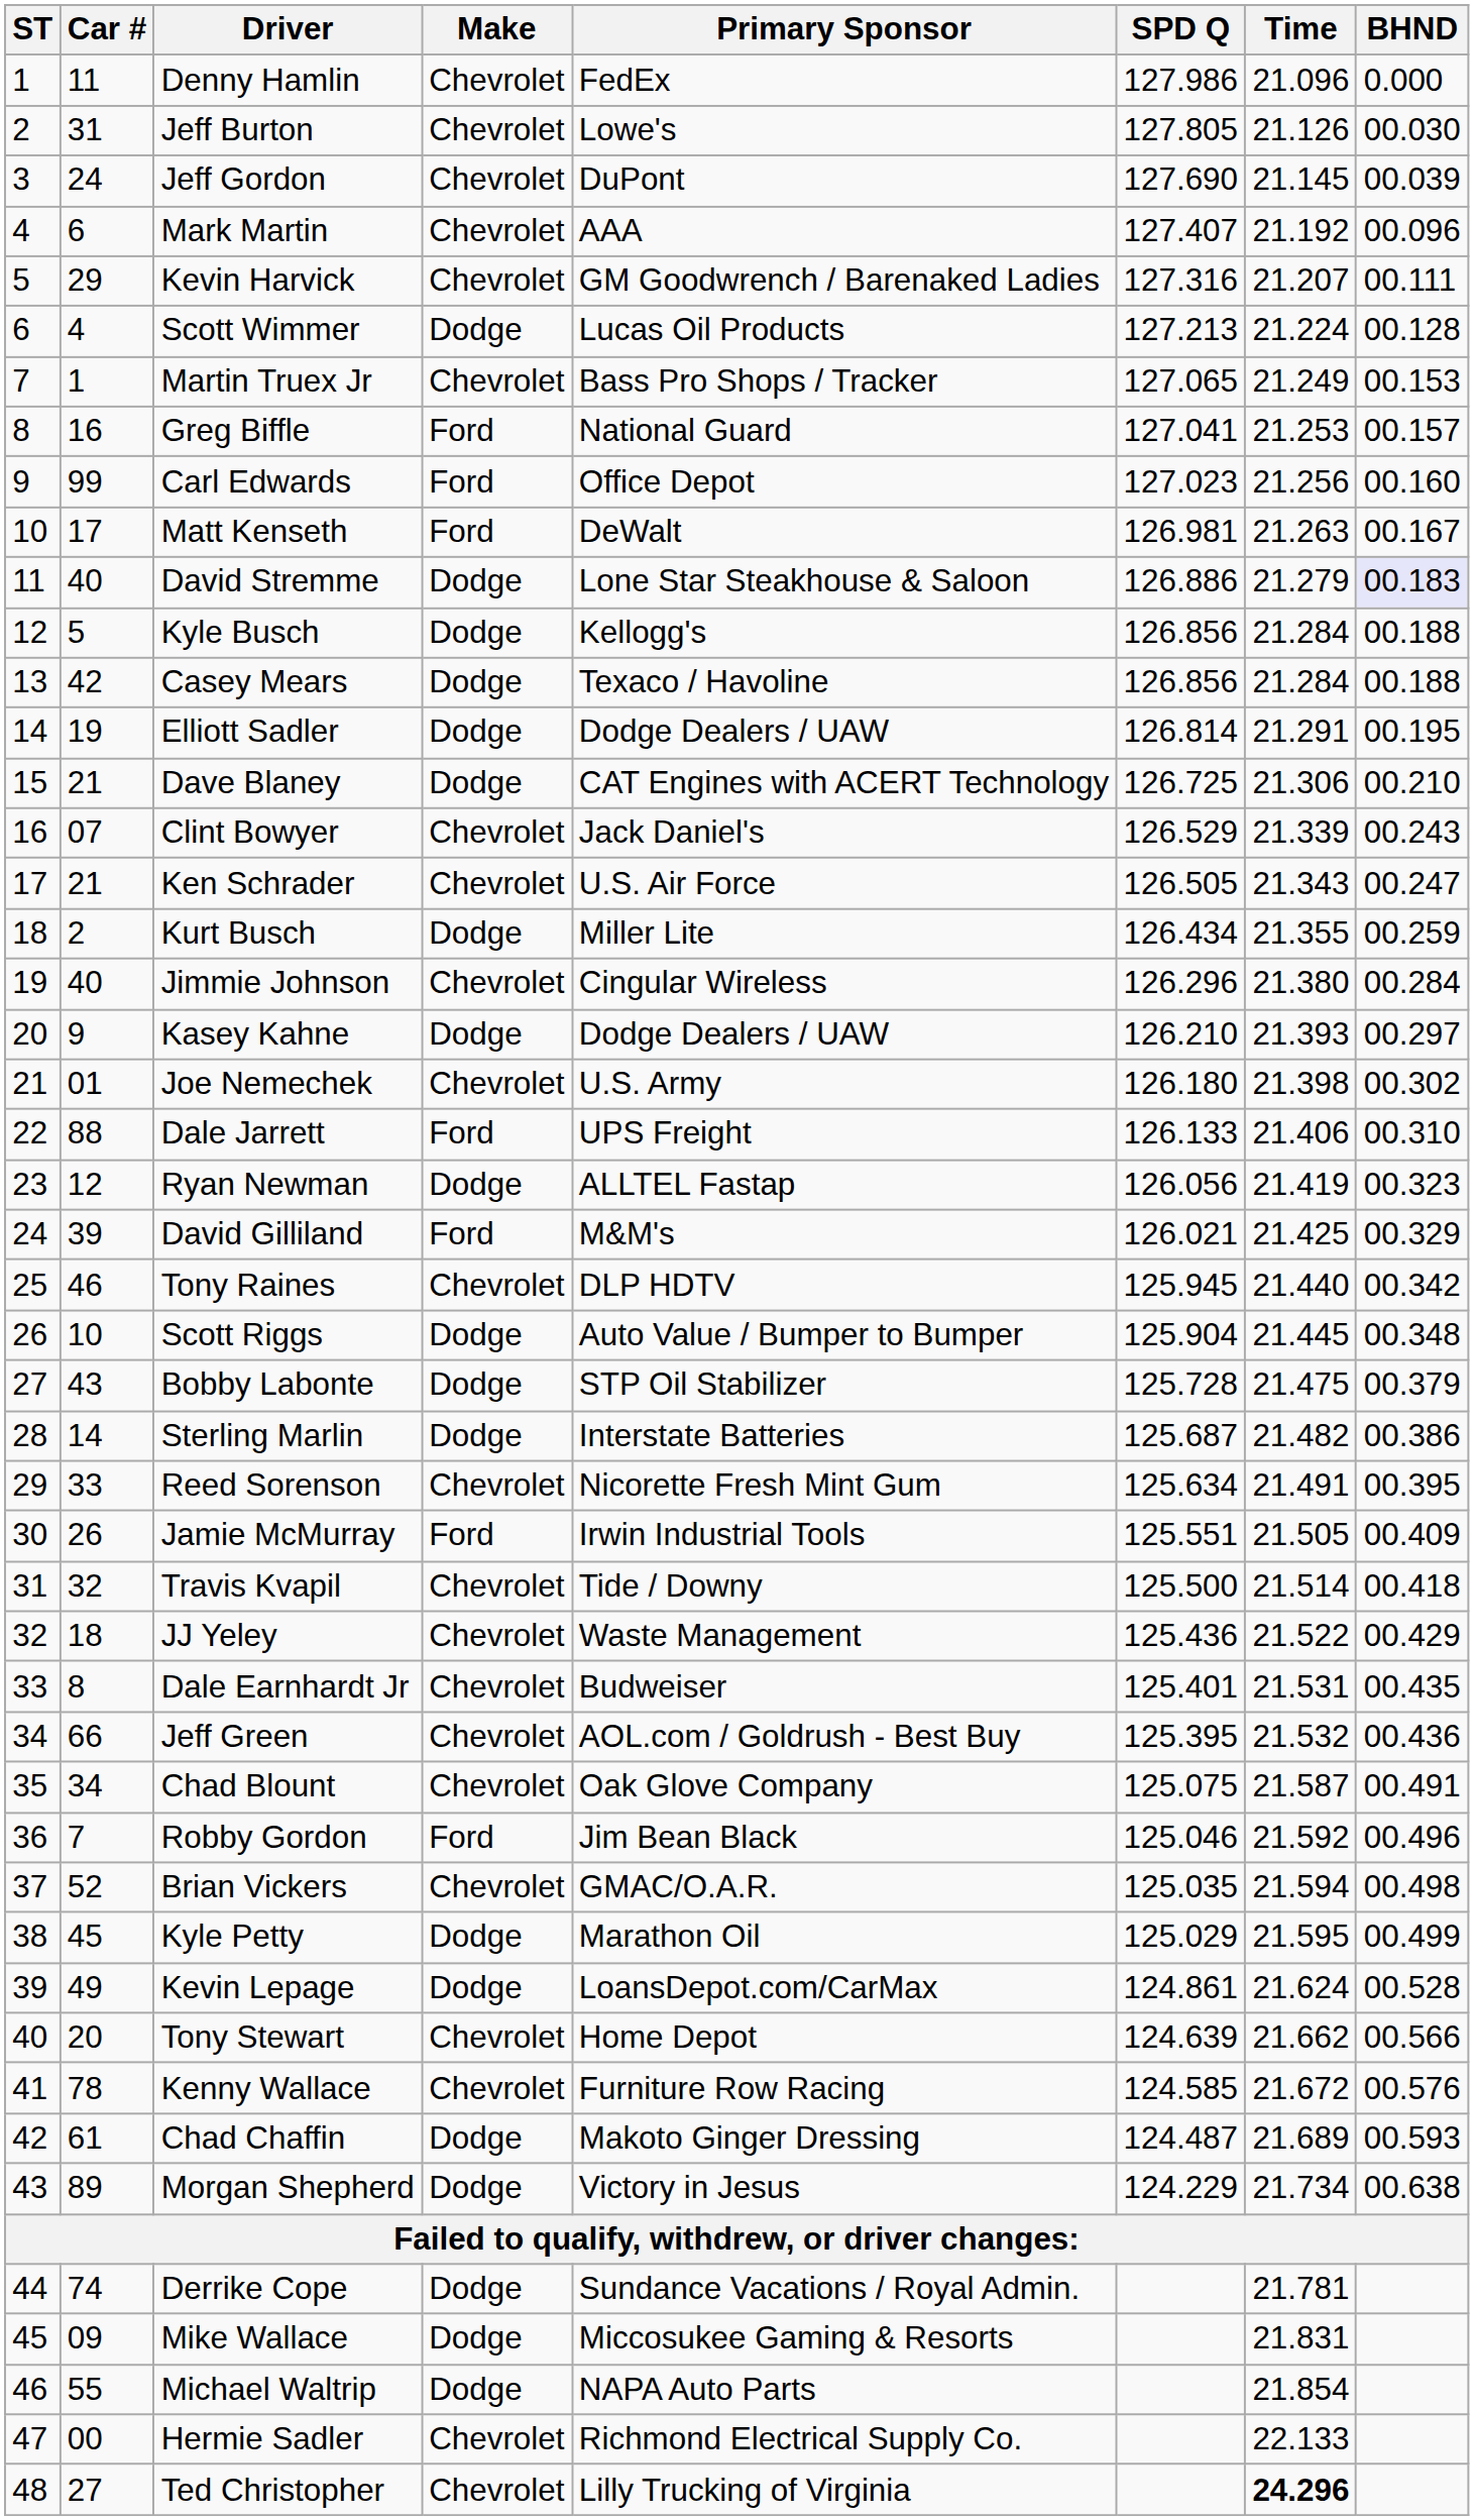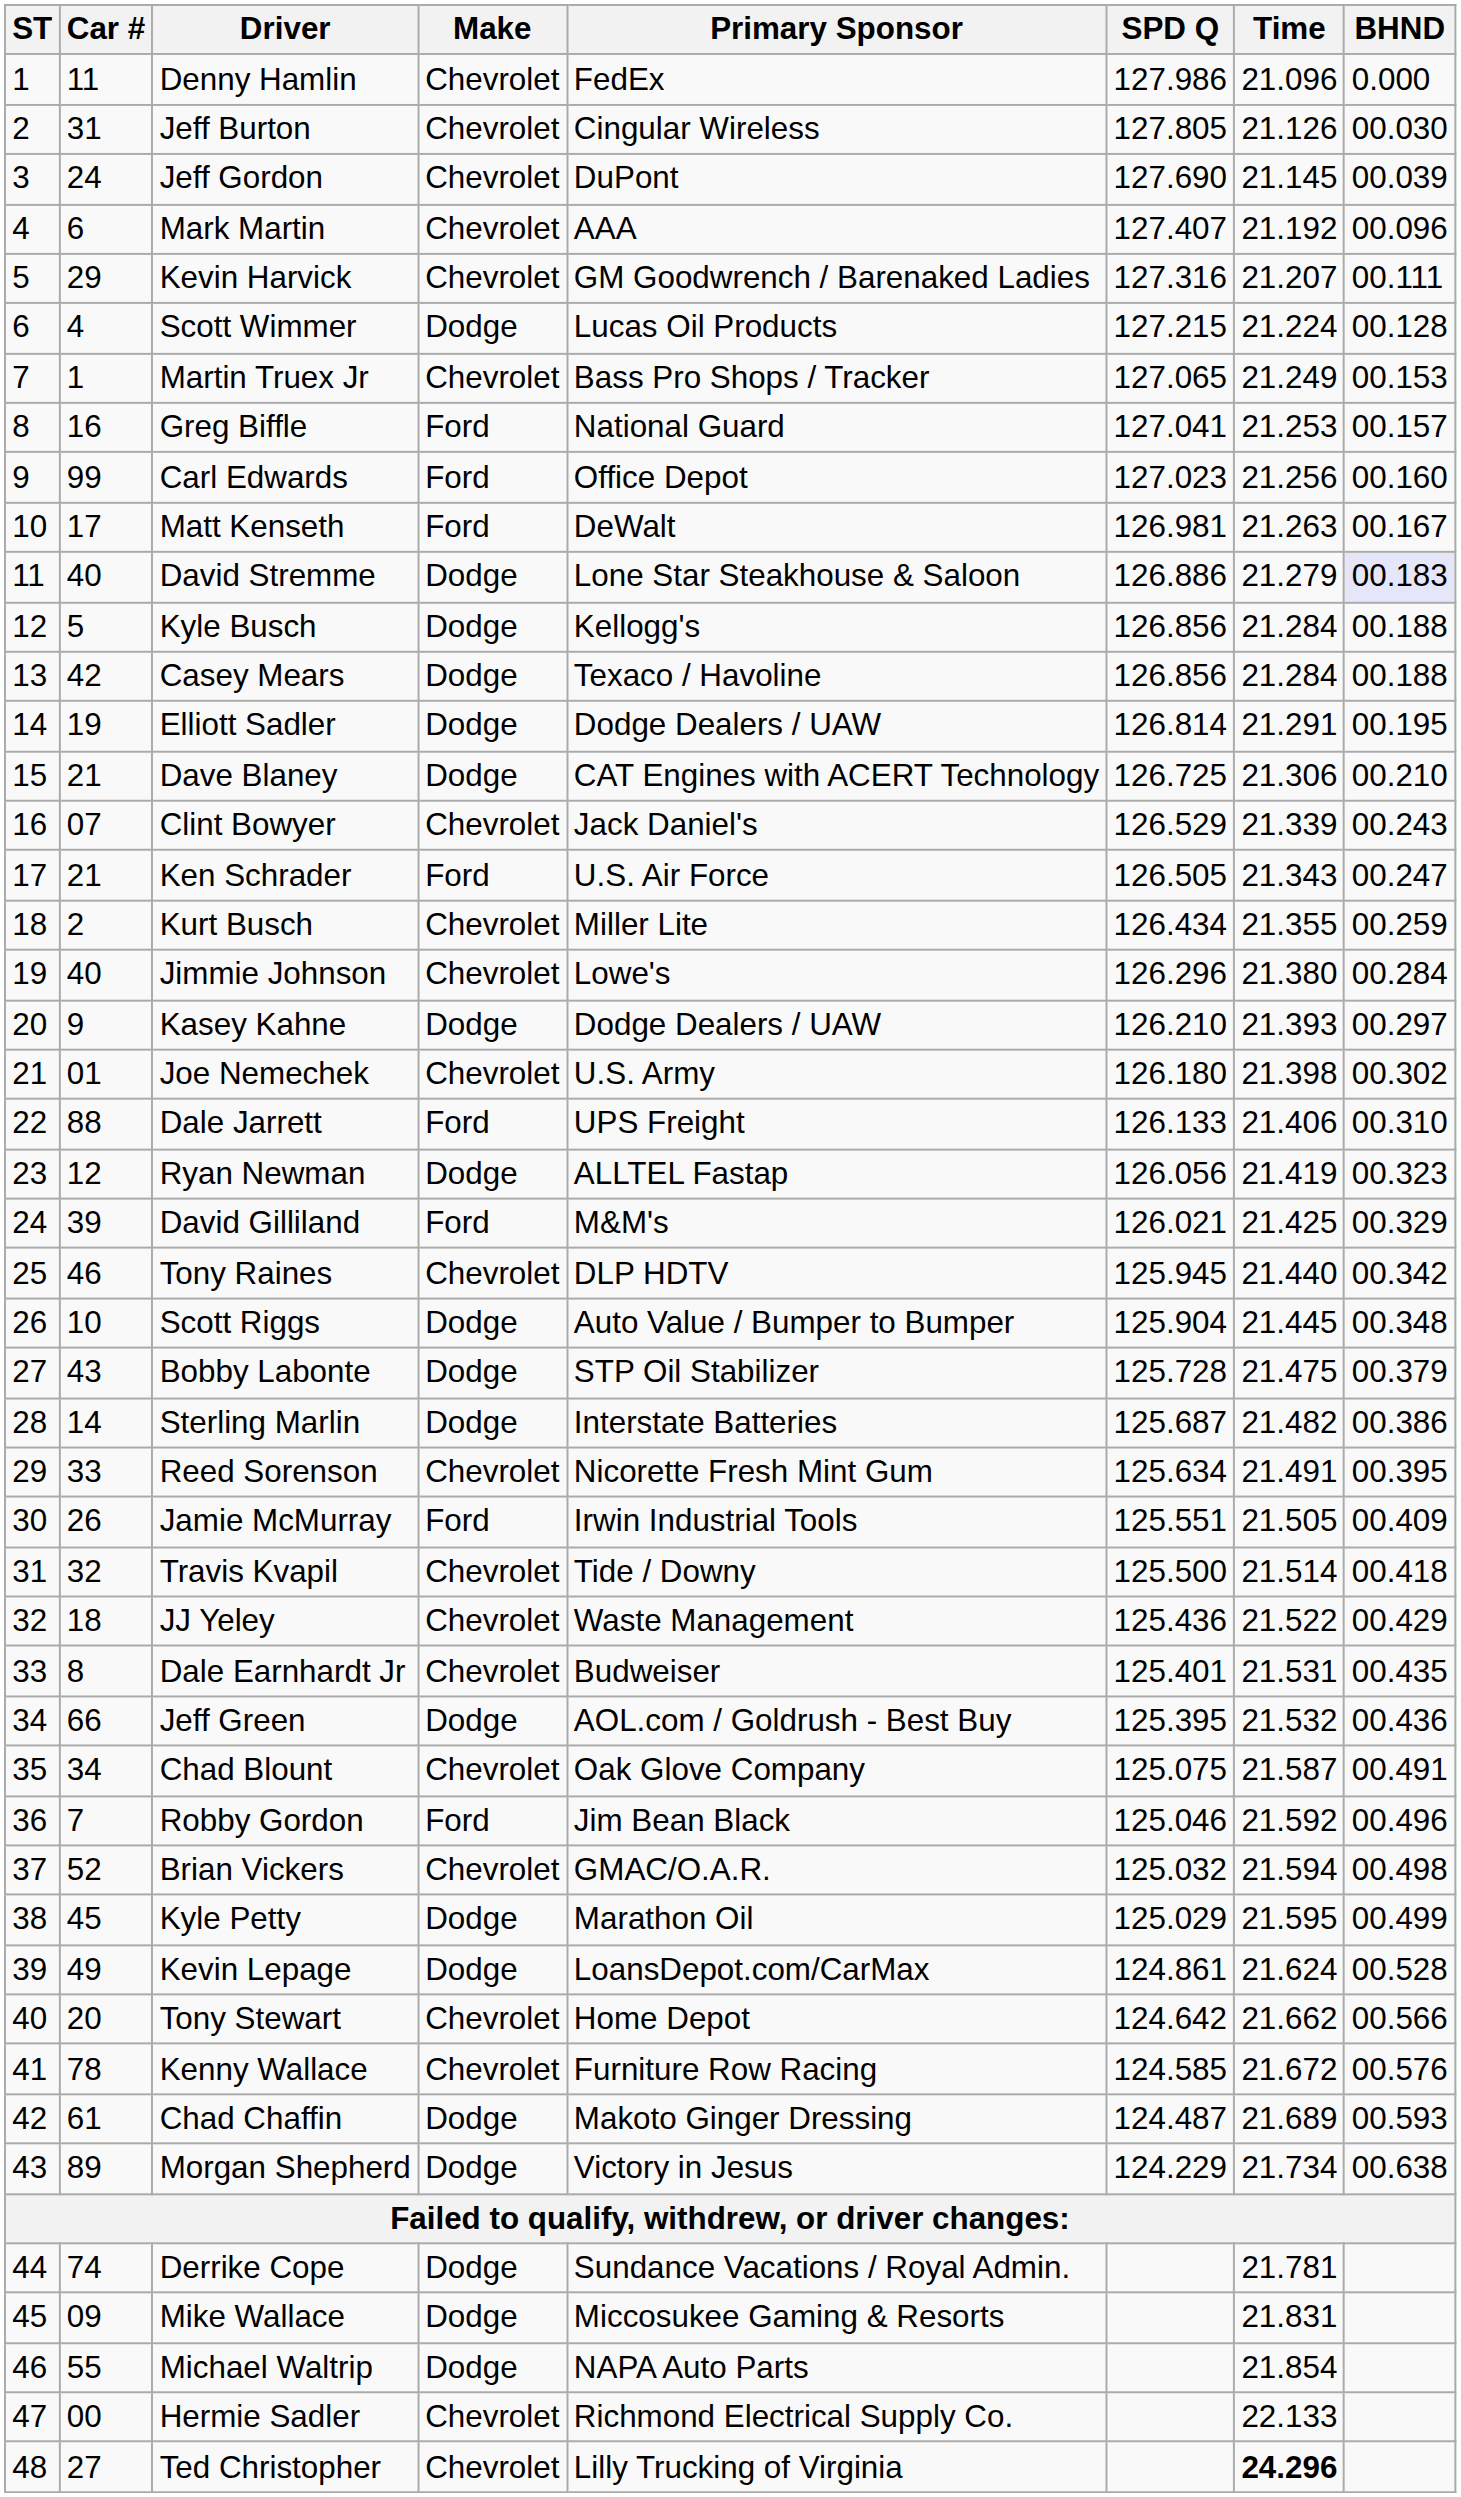 <table class="wikitable">
 <tr>
 <th colspan="1" rowspan="1"><abbr>ST</abbr></th>
 <th colspan="1" rowspan="1">Car #</th>
 <th colspan="1" rowspan="1"><abbr>Driver</abbr></th>
 <th colspan="1" rowspan="1"><abbr>Make</abbr></th>
 <th>Primary Sponsor</th>
 <th colspan="1" rowspan="1"><abbr>SPD Q</abbr></th>
 <th colspan="1" rowspan="1"><abbr>Time</abbr></th>
 <th colspan="1" rowspan="1"><abbr>BHND</abbr></th>
 </tr>
 <tr>
 <td>1</td>
 <td>11</td>
 <td>Denny Hamlin</td>
 <td>Chevrolet</td>
 <td>FedEx</td>
 <td>127.986</td>
 <td>21.096</td>
 <td>0.000</td>
 </tr>
 <tr>
 <td>2</td>
 <td>31</td>
 <td>Jeff Burton</td>
 <td>Chevrolet</td>
-<td>Lowe's</td>
+<td>Cingular Wireless</td>
 <td>127.805</td>
 <td>21.126</td>
 <td>00.030</td>
 </tr>
 <tr>
 <td>3</td>
 <td>24</td>
 <td>Jeff Gordon</td>
 <td>Chevrolet</td>
 <td>DuPont</td>
 <td>127.690</td>
 <td>21.145</td>
 <td>00.039</td>
 </tr>
 <tr>
 <td>4</td>
 <td>6</td>
 <td>Mark Martin</td>
 <td>Chevrolet</td>
 <td>AAA</td>
 <td>127.407</td>
 <td>21.192</td>
 <td>00.096</td>
 </tr>
 <tr>
 <td>5</td>
 <td>29</td>
 <td>Kevin Harvick</td>
 <td>Chevrolet</td>
 <td>GM Goodwrench / Barenaked Ladies</td>
 <td>127.316</td>
 <td>21.207</td>
 <td>00.111</td>
 </tr>
 <tr>
 <td>6</td>
 <td>4</td>
 <td>Scott Wimmer</td>
 <td>Dodge</td>
 <td>Lucas Oil Products</td>
-<td>127.213</td>
+<td>127.215</td>
 <td>21.224</td>
 <td>00.128</td>
 </tr>
 <tr>
 <td>7</td>
 <td>1</td>
 <td>Martin Truex Jr</td>
 <td>Chevrolet</td>
 <td>Bass Pro Shops / Tracker</td>
 <td>127.065</td>
 <td>21.249</td>
 <td>00.153</td>
 </tr>
 <tr>
 <td>8</td>
 <td>16</td>
 <td>Greg Biffle</td>
 <td>Ford</td>
 <td>National Guard</td>
 <td>127.041</td>
 <td>21.253</td>
 <td>00.157</td>
 </tr>
 <tr>
 <td>9</td>
 <td>99</td>
 <td>Carl Edwards</td>
 <td>Ford</td>
 <td>Office Depot</td>
 <td>127.023</td>
 <td>21.256</td>
 <td>00.160</td>
 </tr>
 <tr>
 <td>10</td>
 <td>17</td>
 <td>Matt Kenseth</td>
 <td>Ford</td>
 <td>DeWalt</td>
 <td>126.981</td>
 <td>21.263</td>
 <td>00.167</td>
 </tr>
 <tr>
 <td>11</td>
 <td>40</td>
 <td>David Stremme</td>
 <td>Dodge</td>
 <td>Lone Star Steakhouse & Saloon</td>
 <td>126.886</td>
 <td>21.279</td>
 <td style="background: lavender;">00.183</td>
 </tr>
 <tr>
 <td>12</td>
 <td>5</td>
 <td>Kyle Busch</td>
 <td>Dodge</td>
 <td>Kellogg's</td>
 <td>126.856</td>
 <td>21.284</td>
 <td>00.188</td>
 </tr>
 <tr>
 <td>13</td>
 <td>42</td>
 <td>Casey Mears</td>
 <td>Dodge</td>
 <td>Texaco / Havoline</td>
 <td>126.856</td>
 <td>21.284</td>
 <td>00.188</td>
 </tr>
 <tr>
 <td>14</td>
 <td>19</td>
 <td>Elliott Sadler</td>
 <td>Dodge</td>
 <td>Dodge Dealers / UAW</td>
 <td>126.814</td>
 <td>21.291</td>
 <td>00.195</td>
 </tr>
 <tr>
 <td>15</td>
 <td>21</td>
 <td>Dave Blaney</td>
 <td>Dodge</td>
 <td>CAT Engines with ACERT Technology</td>
 <td>126.725</td>
 <td>21.306</td>
 <td>00.210</td>
 </tr>
 <tr>
 <td>16</td>
 <td>07</td>
 <td>Clint Bowyer</td>
 <td>Chevrolet</td>
 <td>Jack Daniel's</td>
 <td>126.529</td>
 <td>21.339</td>
 <td>00.243</td>
 </tr>
 <tr>
 <td>17</td>
 <td>21</td>
 <td>Ken Schrader</td>
-<td>Chevrolet</td>
+<td>Ford</td>
 <td>U.S. Air Force</td>
 <td>126.505</td>
 <td>21.343</td>
 <td>00.247</td>
 </tr>
 <tr>
 <td>18</td>
 <td>2</td>
 <td>Kurt Busch</td>
-<td>Dodge</td>
+<td>Chevrolet</td>
 <td>Miller Lite</td>
 <td>126.434</td>
 <td>21.355</td>
 <td>00.259</td>
 </tr>
 <tr>
 <td>19</td>
 <td>40</td>
 <td>Jimmie Johnson</td>
 <td>Chevrolet</td>
-<td>Cingular Wireless</td>
+<td>Lowe's</td>
 <td>126.296</td>
 <td>21.380</td>
 <td>00.284</td>
 </tr>
 <tr>
 <td>20</td>
 <td>9</td>
 <td>Kasey Kahne</td>
 <td>Dodge</td>
 <td>Dodge Dealers / UAW</td>
 <td>126.210</td>
 <td>21.393</td>
 <td>00.297</td>
 </tr>
 <tr>
 <td>21</td>
 <td>01</td>
 <td>Joe Nemechek</td>
 <td>Chevrolet</td>
 <td>U.S. Army</td>
 <td>126.180</td>
 <td>21.398</td>
 <td>00.302</td>
 </tr>
 <tr>
 <td>22</td>
 <td>88</td>
 <td>Dale Jarrett</td>
 <td>Ford</td>
 <td>UPS Freight</td>
 <td>126.133</td>
 <td>21.406</td>
 <td>00.310</td>
 </tr>
 <tr>
 <td>23</td>
 <td>12</td>
 <td>Ryan Newman</td>
 <td>Dodge</td>
 <td>ALLTEL Fastap</td>
 <td>126.056</td>
 <td>21.419</td>
 <td>00.323</td>
 </tr>
 <tr>
 <td>24</td>
 <td>39</td>
 <td>David Gilliland</td>
 <td>Ford</td>
 <td>M&M's</td>
 <td>126.021</td>
 <td>21.425</td>
 <td>00.329</td>
 </tr>
 <tr>
 <td>25</td>
 <td>46</td>
 <td>Tony Raines</td>
 <td>Chevrolet</td>
 <td>DLP HDTV</td>
 <td>125.945</td>
 <td>21.440</td>
 <td>00.342</td>
 </tr>
 <tr>
 <td>26</td>
 <td>10</td>
 <td>Scott Riggs</td>
 <td>Dodge</td>
 <td>Auto Value / Bumper to Bumper</td>
 <td>125.904</td>
 <td>21.445</td>
 <td>00.348</td>
 </tr>
 <tr>
 <td>27</td>
 <td>43</td>
 <td>Bobby Labonte</td>
 <td>Dodge</td>
 <td>STP Oil Stabilizer</td>
 <td>125.728</td>
 <td>21.475</td>
 <td>00.379</td>
 </tr>
 <tr>
 <td>28</td>
 <td>14</td>
 <td>Sterling Marlin</td>
 <td>Dodge</td>
 <td>Interstate Batteries</td>
 <td>125.687</td>
 <td>21.482</td>
 <td>00.386</td>
 </tr>
 <tr>
 <td>29</td>
 <td>33</td>
 <td>Reed Sorenson</td>
 <td>Chevrolet</td>
 <td>Nicorette Fresh Mint Gum</td>
 <td>125.634</td>
 <td>21.491</td>
 <td>00.395</td>
 </tr>
 <tr>
 <td>30</td>
 <td>26</td>
 <td>Jamie McMurray</td>
 <td>Ford</td>
 <td>Irwin Industrial Tools</td>
 <td>125.551</td>
 <td>21.505</td>
 <td>00.409</td>
 </tr>
 <tr>
 <td>31</td>
 <td>32</td>
 <td>Travis Kvapil</td>
 <td>Chevrolet</td>
 <td>Tide / Downy</td>
 <td>125.500</td>
 <td>21.514</td>
 <td>00.418</td>
 </tr>
 <tr>
 <td>32</td>
 <td>18</td>
 <td>JJ Yeley</td>
 <td>Chevrolet</td>
 <td>Waste Management</td>
 <td>125.436</td>
 <td>21.522</td>
 <td>00.429</td>
 </tr>
 <tr>
 <td>33</td>
 <td>8</td>
 <td>Dale Earnhardt Jr</td>
 <td>Chevrolet</td>
 <td>Budweiser</td>
 <td>125.401</td>
 <td>21.531</td>
 <td>00.435</td>
 </tr>
 <tr>
 <td>34</td>
 <td>66</td>
 <td>Jeff Green</td>
-<td>Chevrolet</td>
+<td>Dodge</td>
 <td>AOL.com / Goldrush - Best Buy</td>
 <td>125.395</td>
 <td>21.532</td>
 <td>00.436</td>
 </tr>
 <tr>
 <td>35</td>
 <td>34</td>
 <td>Chad Blount</td>
 <td>Chevrolet</td>
 <td>Oak Glove Company</td>
 <td>125.075</td>
 <td>21.587</td>
 <td>00.491</td>
 </tr>
 <tr>
 <td>36</td>
 <td>7</td>
 <td>Robby Gordon</td>
 <td>Ford</td>
 <td>Jim Bean Black</td>
 <td>125.046</td>
 <td>21.592</td>
 <td>00.496</td>
 </tr>
 <tr>
 <td>37</td>
 <td>52</td>
 <td>Brian Vickers</td>
 <td>Chevrolet</td>
 <td>GMAC/O.A.R.</td>
-<td>125.035</td>
+<td>125.032</td>
 <td>21.594</td>
 <td>00.498</td>
 </tr>
 <tr>
 <td>38</td>
 <td>45</td>
 <td>Kyle Petty</td>
 <td>Dodge</td>
 <td>Marathon Oil</td>
 <td>125.029</td>
 <td>21.595</td>
 <td>00.499</td>
 </tr>
 <tr>
 <td>39</td>
 <td>49</td>
 <td>Kevin Lepage</td>
 <td>Dodge</td>
 <td>LoansDepot.com/CarMax</td>
 <td>124.861</td>
 <td>21.624</td>
 <td>00.528</td>
 </tr>
 <tr>
 <td>40</td>
 <td>20</td>
 <td>Tony Stewart</td>
 <td>Chevrolet</td>
 <td>Home Depot</td>
-<td>124.639</td>
+<td>124.642</td>
 <td>21.662</td>
 <td>00.566</td>
 </tr>
 <tr>
 <td>41</td>
 <td>78</td>
 <td>Kenny Wallace</td>
 <td>Chevrolet</td>
 <td>Furniture Row Racing</td>
 <td>124.585</td>
 <td>21.672</td>
 <td>00.576</td>
 </tr>
 <tr>
 <td>42</td>
 <td>61</td>
 <td>Chad Chaffin</td>
 <td>Dodge</td>
 <td>Makoto Ginger Dressing</td>
 <td>124.487</td>
 <td>21.689</td>
 <td>00.593</td>
 </tr>
 <tr>
 <td>43</td>
 <td>89</td>
 <td>Morgan Shepherd</td>
 <td>Dodge</td>
 <td>Victory in Jesus</td>
 <td>124.229</td>
 <td>21.734</td>
 <td>00.638</td>
 </tr>
 <tr>
 <th colspan="8">Failed to qualify, withdrew, or driver changes:</th>
 </tr>
 <tr>
 <td>44</td>
 <td>74</td>
 <td>Derrike Cope</td>
 <td>Dodge</td>
 <td>Sundance Vacations / Royal Admin.</td>
 <td></td>
 <td>21.781</td>
 <td></td>
 </tr>
 <tr>
 <td>45</td>
 <td>09</td>
 <td>Mike Wallace</td>
 <td>Dodge</td>
 <td>Miccosukee Gaming & Resorts</td>
 <td></td>
 <td>21.831</td>
 <td></td>
 </tr>
 <tr>
 <td>46</td>
 <td>55</td>
 <td>Michael Waltrip</td>
 <td>Dodge</td>
 <td>NAPA Auto Parts</td>
 <td></td>
 <td>21.854</td>
 <td></td>
 </tr>
 <tr>
 <td>47</td>
 <td>00</td>
 <td>Hermie Sadler</td>
 <td>Chevrolet</td>
 <td>Richmond Electrical Supply Co.</td>
 <td></td>
 <td>22.133</td>
 <td></td>
 </tr>
 <tr>
 <td>48</td>
 <td>27</td>
 <td>Ted Christopher</td>
 <td>Chevrolet</td>
 <td>Lilly Trucking of Virginia</td>
 <td></td>
 <td><strong>24.296</strong></td>
 <td></td>
 </tr>
 </table>
